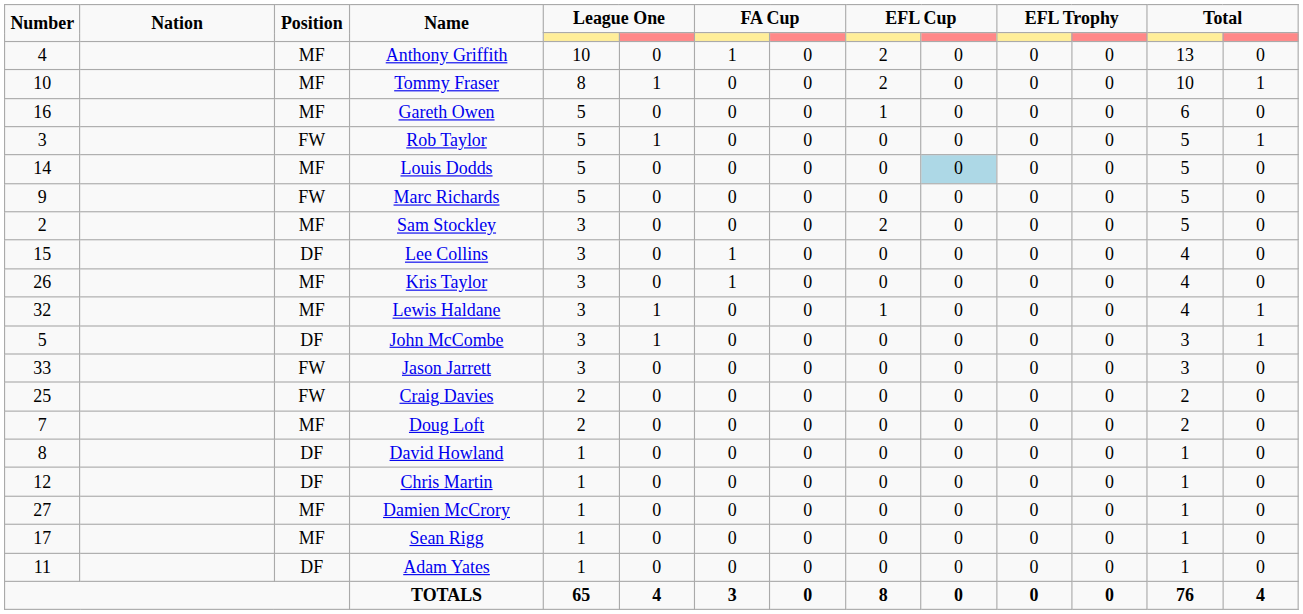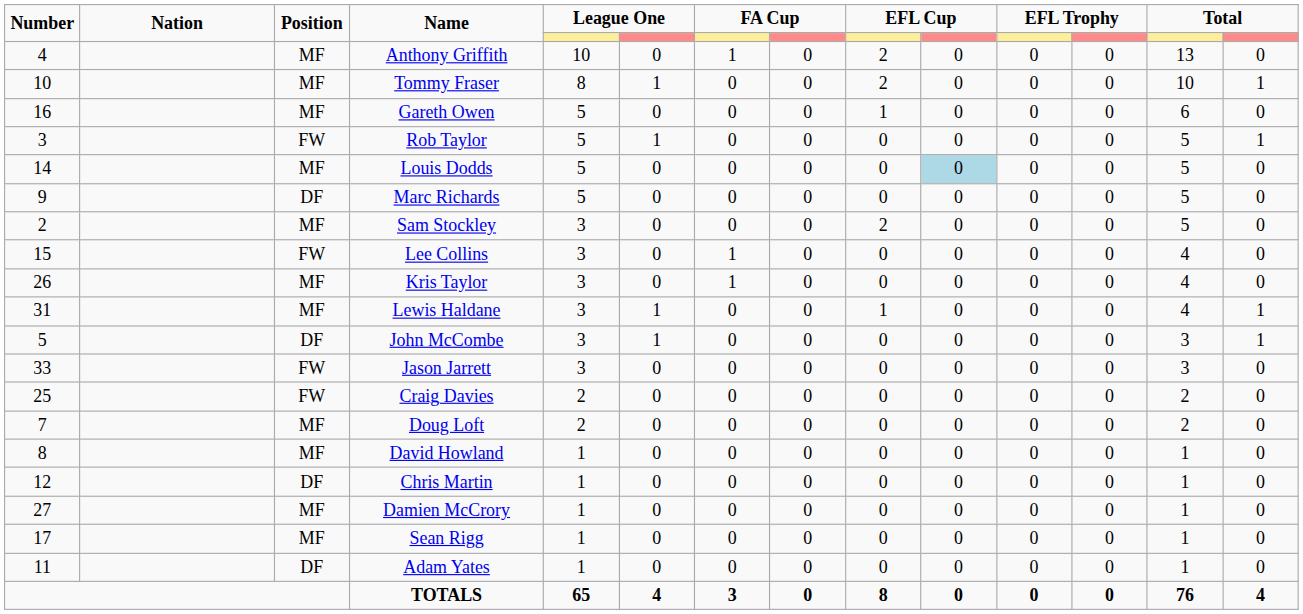 <table class="wikitable" style="font-size: 100%; text-align: center;">
 <tr>
 <td rowspan="2" width="60" align="center"><strong>Number</strong></td>
 <td rowspan="2" width="15%" align="center"><strong>Nation</strong></td>
 <td rowspan="2" width="60" align="center"><strong>Position</strong></td>
 <td rowspan="2" width="15%" align="center"><strong>Name</strong></td>
 <td colspan="2" align="center"><strong>League One</strong></td>
 <td colspan="2" align="center"><strong>FA Cup</strong></td>
 <td colspan="2" align="center"><strong>EFL Cup</strong></td>
 <td colspan="2" align="center"><strong>EFL Trophy</strong></td>
 <td colspan="2" align="center"><strong>Total</strong></td>
 </tr>
 <tr>
 <th width=60 style="background: #FFEE99"></th>
 <th width=60 style="background: #FF8888"></th>
 <th width=60 style="background: #FFEE99"></th>
 <th width=60 style="background: #FF8888"></th>
 <th width=60 style="background: #FFEE99"></th>
 <th width=60 style="background: #FF8888"></th>
 <th width=60 style="background: #FFEE99"></th>
 <th width=60 style="background: #FF8888"></th>
 <th width=60 style="background: #FFEE99"></th>
 <th width=60 style="background: #FF8888"></th>
 </tr>
 <tr>
 <td>4</td>
 <td></td>
 <td>MF</td>
 <td><a href='#'>Anthony Griffith</a></td>
 <td>10</td>
 <td>0</td>
 <td>1</td>
 <td>0</td>
 <td>2</td>
 <td>0</td>
 <td>0</td>
 <td>0</td>
 <td>13</td>
 <td>0</td>
 </tr>
 <tr>
 <td>10</td>
 <td></td>
 <td>MF</td>
 <td><a href='#'>Tommy Fraser</a></td>
 <td>8</td>
 <td>1</td>
 <td>0</td>
 <td>0</td>
 <td>2</td>
 <td>0</td>
 <td>0</td>
 <td>0</td>
 <td>10</td>
 <td>1</td>
 </tr>
 <tr>
 <td>16</td>
 <td></td>
 <td>MF</td>
 <td><a href='#'>Gareth Owen</a></td>
 <td>5</td>
 <td>0</td>
 <td>0</td>
 <td>0</td>
 <td>1</td>
 <td>0</td>
 <td>0</td>
 <td>0</td>
 <td>6</td>
 <td>0</td>
 </tr>
 <tr>
 <td>3</td>
 <td></td>
 <td>FW</td>
 <td><a href='#'>Rob Taylor</a></td>
 <td>5</td>
 <td>1</td>
 <td>0</td>
 <td>0</td>
 <td>0</td>
 <td>0</td>
 <td>0</td>
 <td>0</td>
 <td>5</td>
 <td>1</td>
 </tr>
 <tr>
 <td>14</td>
 <td></td>
 <td>MF</td>
 <td><a href='#'>Louis Dodds</a></td>
 <td>5</td>
 <td>0</td>
 <td>0</td>
 <td>0</td>
 <td>0</td>
 <td style="background: lightblue;">0</td>
 <td>0</td>
 <td>0</td>
 <td>5</td>
 <td>0</td>
 </tr>
 <tr>
 <td>9</td>
 <td></td>
-<td>FW</td>
+<td>DF</td>
 <td><a href='#'>Marc Richards</a></td>
 <td>5</td>
 <td>0</td>
 <td>0</td>
 <td>0</td>
 <td>0</td>
 <td>0</td>
 <td>0</td>
 <td>0</td>
 <td>5</td>
 <td>0</td>
 </tr>
 <tr>
 <td>2</td>
 <td></td>
 <td>MF</td>
 <td><a href='#'>Sam Stockley</a></td>
 <td>3</td>
 <td>0</td>
 <td>0</td>
 <td>0</td>
 <td>2</td>
 <td>0</td>
 <td>0</td>
 <td>0</td>
 <td>5</td>
 <td>0</td>
 </tr>
 <tr>
 <td>15</td>
 <td></td>
-<td>DF</td>
+<td>FW</td>
 <td><a href='#'>Lee Collins</a></td>
 <td>3</td>
 <td>0</td>
 <td>1</td>
 <td>0</td>
 <td>0</td>
 <td>0</td>
 <td>0</td>
 <td>0</td>
 <td>4</td>
 <td>0</td>
 </tr>
 <tr>
 <td>26</td>
 <td></td>
 <td>MF</td>
 <td><a href='#'>Kris Taylor</a></td>
 <td>3</td>
 <td>0</td>
 <td>1</td>
 <td>0</td>
 <td>0</td>
 <td>0</td>
 <td>0</td>
 <td>0</td>
 <td>4</td>
 <td>0</td>
 </tr>
 <tr>
-<td>32</td>
+<td>31</td>
 <td></td>
 <td>MF</td>
 <td><a href='#'>Lewis Haldane</a></td>
 <td>3</td>
 <td>1</td>
 <td>0</td>
 <td>0</td>
 <td>1</td>
 <td>0</td>
 <td>0</td>
 <td>0</td>
 <td>4</td>
 <td>1</td>
 </tr>
 <tr>
 <td>5</td>
 <td></td>
 <td>DF</td>
 <td><a href='#'>John McCombe</a></td>
 <td>3</td>
 <td>1</td>
 <td>0</td>
 <td>0</td>
 <td>0</td>
 <td>0</td>
 <td>0</td>
 <td>0</td>
 <td>3</td>
 <td>1</td>
 </tr>
 <tr>
 <td>33</td>
 <td></td>
 <td>FW</td>
 <td><a href='#'>Jason Jarrett</a></td>
 <td>3</td>
 <td>0</td>
 <td>0</td>
 <td>0</td>
 <td>0</td>
 <td>0</td>
 <td>0</td>
 <td>0</td>
 <td>3</td>
 <td>0</td>
 </tr>
 <tr>
 <td>25</td>
 <td></td>
 <td>FW</td>
 <td><a href='#'>Craig Davies</a></td>
 <td>2</td>
 <td>0</td>
 <td>0</td>
 <td>0</td>
 <td>0</td>
 <td>0</td>
 <td>0</td>
 <td>0</td>
 <td>2</td>
 <td>0</td>
 </tr>
 <tr>
 <td>7</td>
 <td></td>
 <td>MF</td>
 <td><a href='#'>Doug Loft</a></td>
 <td>2</td>
 <td>0</td>
 <td>0</td>
 <td>0</td>
 <td>0</td>
 <td>0</td>
 <td>0</td>
 <td>0</td>
 <td>2</td>
 <td>0</td>
 </tr>
 <tr>
 <td>8</td>
 <td></td>
-<td>DF</td>
+<td>MF</td>
 <td><a href='#'>David Howland</a></td>
 <td>1</td>
 <td>0</td>
 <td>0</td>
 <td>0</td>
 <td>0</td>
 <td>0</td>
 <td>0</td>
 <td>0</td>
 <td>1</td>
 <td>0</td>
 </tr>
 <tr>
 <td>12</td>
 <td></td>
 <td>DF</td>
 <td><a href='#'>Chris Martin</a></td>
 <td>1</td>
 <td>0</td>
 <td>0</td>
 <td>0</td>
 <td>0</td>
 <td>0</td>
 <td>0</td>
 <td>0</td>
 <td>1</td>
 <td>0</td>
 </tr>
 <tr>
 <td>27</td>
 <td></td>
 <td>MF</td>
 <td><a href='#'>Damien McCrory</a></td>
 <td>1</td>
 <td>0</td>
 <td>0</td>
 <td>0</td>
 <td>0</td>
 <td>0</td>
 <td>0</td>
 <td>0</td>
 <td>1</td>
 <td>0</td>
 </tr>
 <tr>
 <td>17</td>
 <td></td>
 <td>MF</td>
 <td><a href='#'>Sean Rigg</a></td>
 <td>1</td>
 <td>0</td>
 <td>0</td>
 <td>0</td>
 <td>0</td>
 <td>0</td>
 <td>0</td>
 <td>0</td>
 <td>1</td>
 <td>0</td>
 </tr>
 <tr>
 <td>11</td>
 <td></td>
 <td>DF</td>
 <td><a href='#'>Adam Yates</a></td>
 <td>1</td>
 <td>0</td>
 <td>0</td>
 <td>0</td>
 <td>0</td>
 <td>0</td>
 <td>0</td>
 <td>0</td>
 <td>1</td>
 <td>0</td>
 </tr>
 <tr>
 <td colspan="3"></td>
 <td><strong>TOTALS</strong></td>
 <td><strong>65</strong></td>
 <td><strong>4</strong></td>
 <td><strong>3</strong></td>
 <td><strong>0</strong></td>
 <td><strong>8</strong></td>
 <td><strong>0</strong></td>
 <td><strong>0</strong></td>
 <td><strong>0</strong></td>
 <td><strong>76</strong></td>
 <td><strong>4</strong></td>
 </tr>
 </table>
